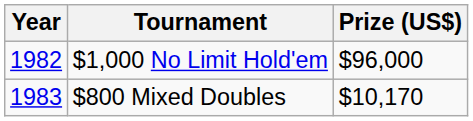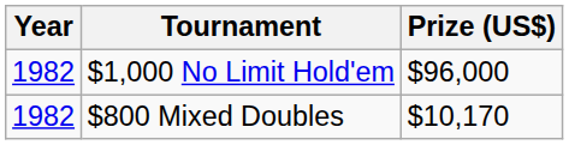 <table class="wikitable">
 <tr>
 <th>Year</th>
 <th>Tournament</th>
 <th>Prize (US$)</th>
 </tr>
 <tr>
 <td><a href='#'>1982</a></td>
 <td>$1,000 <a href='#'>No Limit Hold'em</a></td>
 <td>$96,000</td>
 </tr>
 <tr>
-<td><a href='#'>1983</a></td>
+<td><a href='#'>1982</a></td>
 <td>$800 Mixed Doubles</td>
 <td>$10,170</td>
 </tr>
 </table>
